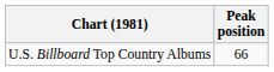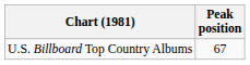 <table class="wikitable">
 <tr>
 <th>Chart (1981)</th>
 <th>Peak<br>position</th>
 </tr>
 <tr>
 <td>U.S. <em>Billboard</em> Top Country Albums</td>
-<td align="center">66</td>
+<td align="center">67</td>
 </tr>
 </table>
